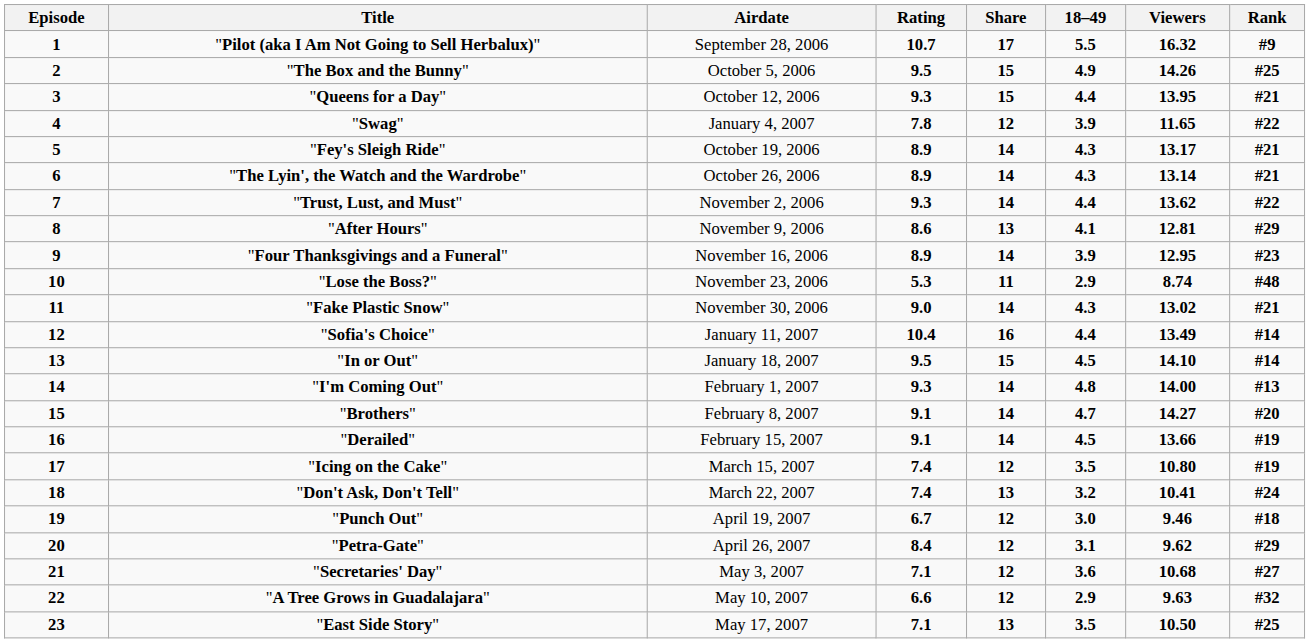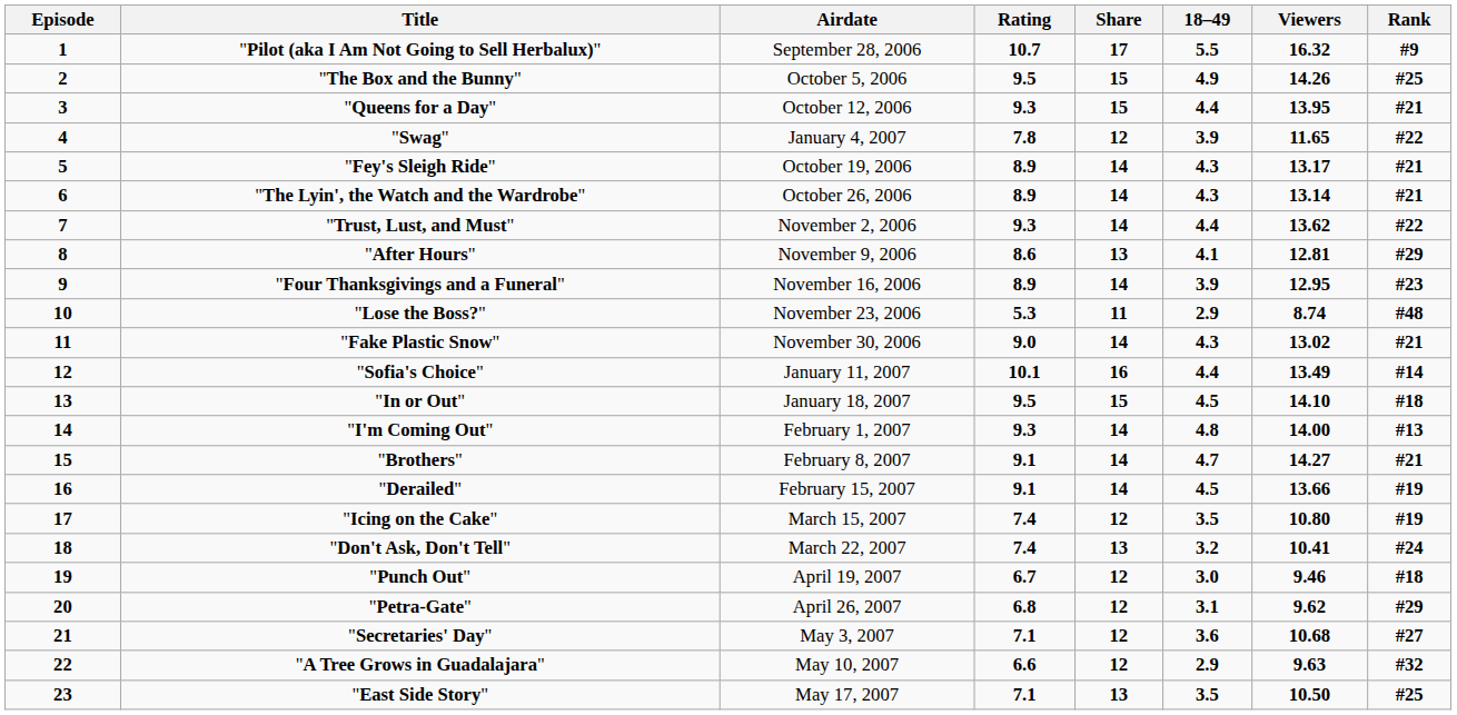 <table class="wikitable"  style="text-align:center; width:99%;">
 <tr>
 <th>Episode</th>
 <th>Title</th>
 <th>Airdate</th>
 <th>Rating</th>
 <th>Share</th>
 <th>18–49</th>
 <th>Viewers</th>
 <th>Rank</th>
 </tr>
 <tr>
 <td><strong>1</strong></td>
 <td>"<strong>Pilot (aka I Am Not Going to Sell Herbalux)</strong>"</td>
 <td>September 28, 2006</td>
 <td><strong>10.7</strong></td>
 <td><strong>17</strong></td>
 <td><strong>5.5</strong></td>
 <td><strong>16.32</strong></td>
 <td><strong>#9</strong></td>
 </tr>
 <tr>
 <td><strong>2</strong></td>
 <td>"<strong>The Box and the Bunny</strong>"</td>
 <td>October 5, 2006</td>
 <td><strong>9.5</strong></td>
 <td><strong>15</strong></td>
 <td><strong>4.9</strong></td>
 <td><strong>14.26</strong></td>
 <td><strong>#25</strong></td>
 </tr>
 <tr>
 <td><strong>3</strong></td>
 <td>"<strong>Queens for a Day</strong>"</td>
 <td>October 12, 2006</td>
 <td><strong>9.3</strong></td>
 <td><strong>15</strong></td>
 <td><strong>4.4</strong></td>
 <td><strong>13.95</strong></td>
 <td><strong>#21</strong></td>
 </tr>
 <tr>
 <td><strong>4</strong></td>
 <td>"<strong>Swag</strong>"</td>
 <td>January 4, 2007</td>
 <td><strong>7.8</strong></td>
 <td><strong>12</strong></td>
 <td><strong>3.9</strong></td>
 <td><strong>11.65</strong></td>
 <td><strong>#22</strong></td>
 </tr>
 <tr>
 <td><strong>5</strong></td>
 <td>"<strong>Fey's Sleigh Ride</strong>"</td>
 <td>October 19, 2006</td>
 <td><strong>8.9</strong></td>
 <td><strong>14</strong></td>
 <td><strong>4.3</strong></td>
 <td><strong>13.17</strong></td>
 <td><strong>#21</strong></td>
 </tr>
 <tr>
 <td><strong>6</strong></td>
 <td>"<strong>The Lyin', the Watch and the Wardrobe</strong>"</td>
 <td>October 26, 2006</td>
 <td><strong>8.9</strong></td>
 <td><strong>14</strong></td>
 <td><strong>4.3</strong></td>
 <td><strong>13.14</strong></td>
 <td><strong>#21</strong></td>
 </tr>
 <tr>
 <td><strong>7</strong></td>
 <td>"<strong>Trust, Lust, and Must</strong>"</td>
 <td>November 2, 2006</td>
 <td><strong>9.3</strong></td>
 <td><strong>14</strong></td>
 <td><strong>4.4</strong></td>
 <td><strong>13.62</strong></td>
 <td><strong>#22</strong></td>
 </tr>
 <tr>
 <td><strong>8</strong></td>
 <td>"<strong>After Hours</strong>"</td>
 <td>November 9, 2006</td>
 <td><strong>8.6</strong></td>
 <td><strong>13</strong></td>
 <td><strong>4.1</strong></td>
 <td><strong>12.81</strong></td>
 <td><strong>#29</strong></td>
 </tr>
 <tr>
 <td><strong>9</strong></td>
 <td>"<strong>Four Thanksgivings and a Funeral</strong>"</td>
 <td>November 16, 2006</td>
 <td><strong>8.9</strong></td>
 <td><strong>14</strong></td>
 <td><strong>3.9</strong></td>
 <td><strong>12.95</strong></td>
 <td><strong>#23</strong></td>
 </tr>
 <tr>
 <td><strong>10</strong></td>
 <td>"<strong>Lose the Boss?</strong>"</td>
 <td>November 23, 2006</td>
 <td><strong>5.3</strong></td>
 <td><strong>11</strong></td>
 <td><strong>2.9</strong></td>
 <td><strong>8.74</strong></td>
 <td><strong>#48</strong></td>
 </tr>
 <tr>
 <td><strong>11</strong></td>
 <td>"<strong>Fake Plastic Snow</strong>"</td>
 <td>November 30, 2006</td>
 <td><strong>9.0</strong></td>
 <td><strong>14</strong></td>
 <td><strong>4.3</strong></td>
 <td><strong>13.02</strong></td>
 <td><strong>#21</strong></td>
 </tr>
 <tr>
 <td><strong>12</strong></td>
 <td>"<strong>Sofia's Choice</strong>"</td>
 <td>January 11, 2007</td>
-<td><strong>10.4</strong></td>
+<td><strong>10.1</strong></td>
 <td><strong>16</strong></td>
 <td><strong>4.4</strong></td>
 <td><strong>13.49</strong></td>
 <td><strong>#14</strong></td>
 </tr>
 <tr>
 <td><strong>13</strong></td>
 <td>"<strong>In or Out</strong>"</td>
 <td>January 18, 2007</td>
 <td><strong>9.5</strong></td>
 <td><strong>15</strong></td>
 <td><strong>4.5</strong></td>
 <td><strong>14.10</strong></td>
-<td><strong>#14</strong></td>
+<td><strong>#18</strong></td>
 </tr>
 <tr>
 <td><strong>14</strong></td>
 <td>"<strong>I'm Coming Out</strong>"</td>
 <td>February 1, 2007</td>
 <td><strong>9.3</strong></td>
 <td><strong>14</strong></td>
 <td><strong>4.8</strong></td>
 <td><strong>14.00</strong></td>
 <td><strong>#13</strong></td>
 </tr>
 <tr>
 <td><strong>15</strong></td>
 <td>"<strong>Brothers</strong>"</td>
 <td>February 8, 2007</td>
 <td><strong>9.1</strong></td>
 <td><strong>14</strong></td>
 <td><strong>4.7</strong></td>
 <td><strong>14.27</strong></td>
-<td><strong>#20</strong></td>
+<td><strong>#21</strong></td>
 </tr>
 <tr>
 <td><strong>16</strong></td>
 <td>"<strong>Derailed</strong>"</td>
 <td>February 15, 2007</td>
 <td><strong>9.1</strong></td>
 <td><strong>14</strong></td>
 <td><strong>4.5</strong></td>
 <td><strong>13.66</strong></td>
 <td><strong>#19</strong></td>
 </tr>
 <tr>
 <td><strong>17</strong></td>
 <td>"<strong>Icing on the Cake</strong>"</td>
 <td>March 15, 2007</td>
 <td><strong>7.4</strong></td>
 <td><strong>12</strong></td>
 <td><strong>3.5</strong></td>
 <td><strong>10.80</strong></td>
 <td><strong>#19</strong></td>
 </tr>
 <tr>
 <td><strong>18</strong></td>
 <td>"<strong>Don't Ask, Don't Tell</strong>"</td>
 <td>March 22, 2007</td>
 <td><strong>7.4</strong></td>
 <td><strong>13</strong></td>
 <td><strong>3.2</strong></td>
 <td><strong>10.41</strong></td>
 <td><strong>#24</strong></td>
 </tr>
 <tr>
 <td><strong>19</strong></td>
 <td>"<strong>Punch Out</strong>"</td>
 <td>April 19, 2007</td>
 <td><strong>6.7</strong></td>
 <td><strong>12</strong></td>
 <td><strong>3.0</strong></td>
 <td><strong>9.46</strong></td>
 <td><strong>#18</strong></td>
 </tr>
 <tr>
 <td><strong>20</strong></td>
 <td>"<strong>Petra-Gate</strong>"</td>
 <td>April 26, 2007</td>
-<td><strong>8.4</strong></td>
+<td><strong>6.8</strong></td>
 <td><strong>12</strong></td>
 <td><strong>3.1</strong></td>
 <td><strong>9.62</strong></td>
 <td><strong>#29</strong></td>
 </tr>
 <tr>
 <td><strong>21</strong></td>
 <td>"<strong>Secretaries' Day</strong>"</td>
 <td>May 3, 2007</td>
 <td><strong>7.1</strong></td>
 <td><strong>12</strong></td>
 <td><strong>3.6</strong></td>
 <td><strong>10.68</strong></td>
 <td><strong>#27</strong></td>
 </tr>
 <tr>
 <td><strong>22</strong></td>
 <td>"<strong>A Tree Grows in Guadalajara</strong>"</td>
 <td>May 10, 2007</td>
 <td><strong>6.6</strong></td>
 <td><strong>12</strong></td>
 <td><strong>2.9</strong></td>
 <td><strong>9.63</strong></td>
 <td><strong>#32</strong></td>
 </tr>
 <tr>
 <td><strong>23</strong></td>
 <td>"<strong>East Side Story</strong>"</td>
 <td>May 17, 2007</td>
 <td><strong>7.1</strong></td>
 <td><strong>13</strong></td>
 <td><strong>3.5</strong></td>
 <td><strong>10.50</strong></td>
 <td><strong>#25</strong></td>
 </tr>
 </table>
